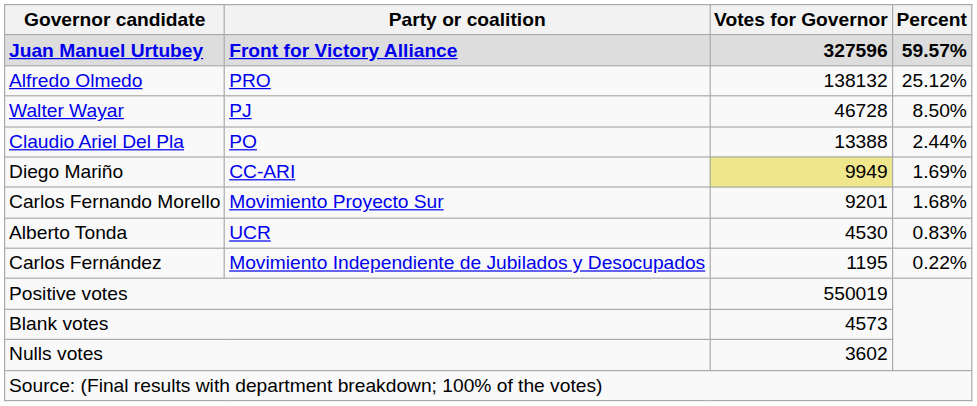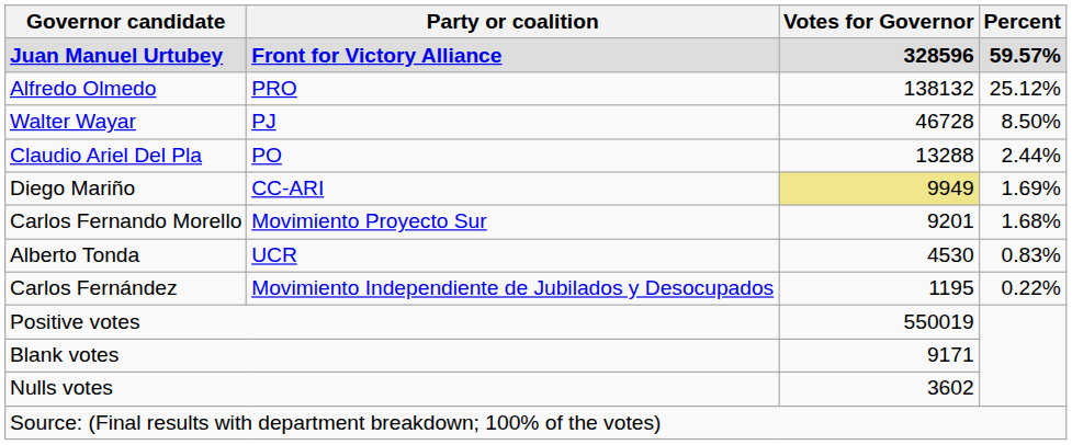 <table class="wikitable" style="text-align:left">
 <tr>
 <th>Governor candidate</th>
 <th>Party or coalition</th>
 <th>Votes for Governor</th>
 <th>Percent</th>
 </tr>
 <tr style="background:#DDDDDD; font-weight:bold;">
 <td><a href='#'>Juan Manuel Urtubey</a></td>
 <td><a href='#'>Front for Victory Alliance</a></td>
-<td align=right>327596</td>
+<td align=right>328596</td>
 <td align=right>59.57%</td>
 </tr>
 <tr>
 <td><a href='#'>Alfredo Olmedo</a></td>
 <td><a href='#'>PRO</a></td>
 <td align=right>138132</td>
 <td align=right>25.12%</td>
 </tr>
 <tr>
 <td><a href='#'>Walter Wayar</a></td>
 <td><a href='#'>PJ</a></td>
 <td align=right>46728</td>
 <td align=right>8.50%</td>
 </tr>
 <tr>
 <td><a href='#'>Claudio Ariel Del Pla</a></td>
 <td><a href='#'>PO</a></td>
-<td align=right>13388</td>
+<td align=right>13288</td>
 <td align=right>2.44%</td>
 </tr>
 <tr>
 <td>Diego Mariño</td>
 <td><a href='#'>CC-ARI</a></td>
 <td align=right style="background: khaki;">9949</td>
 <td align=right>1.69%</td>
 </tr>
 <tr>
 <td>Carlos Fernando Morello</td>
 <td><a href='#'>Movimiento Proyecto Sur</a></td>
 <td align=right>9201</td>
 <td align=right>1.68%</td>
 </tr>
 <tr>
 <td>Alberto Tonda</td>
 <td><a href='#'>UCR</a></td>
 <td align=right>4530</td>
 <td align=right>0.83%</td>
 </tr>
 <tr>
 <td>Carlos Fernández</td>
 <td><a href='#'>Movimiento Independiente de Jubilados y Desocupados</a></td>
 <td align=right>1195</td>
 <td align=right>0.22%</td>
 </tr>
 <tr>
 <td colspan=2>Positive votes</td>
 <td align=right>550019</td>
 <td rowspan=3></td>
 </tr>
 <tr>
 <td colspan=2>Blank votes</td>
-<td align=right>4573</td>
+<td align=right>9171</td>
 </tr>
 <tr>
 <td colspan=2>Nulls votes</td>
 <td align=right>3602</td>
 </tr>
 <tr>
 <td align=left colspan=6>Source:  (Final results with department breakdown; 100% of the votes)</td>
 </tr>
 </table>
